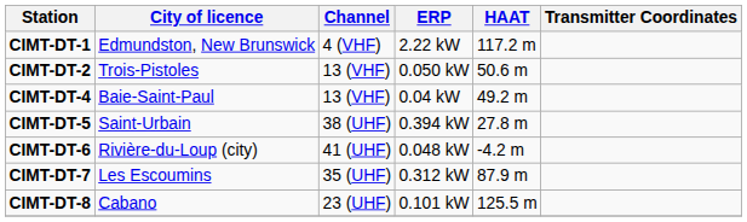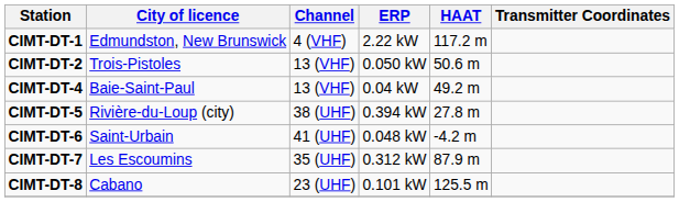 <table class="wikitable">
 <tr>
 <th>Station</th>
 <th><a href='#'>City of licence</a></th>
 <th><a href='#'>Channel</a></th>
 <th><a href='#'>ERP</a></th>
 <th><a href='#'>HAAT</a></th>
 <th>Transmitter Coordinates</th>
 </tr>
 <tr style="vertical-align: top; text-align: left;">
 <td><strong>CIMT-DT-1</strong></td>
 <td><a href='#'>Edmundston</a>, <a href='#'>New Brunswick</a><br></td>
 <td>4 (<a href='#'>VHF</a>)</td>
 <td>2.22 kW</td>
 <td>117.2 m</td>
 <td></td>
 </tr>
 <tr style="vertical-align: top; text-align: left;">
 <td><strong>CIMT-DT-2</strong></td>
 <td><a href='#'>Trois-Pistoles</a></td>
 <td>13 (<a href='#'>VHF</a>)</td>
 <td>0.050 kW</td>
 <td>50.6 m</td>
 <td></td>
 </tr>
 <tr style="vertical-align: top; text-align: left;">
 <td><strong>CIMT-DT-4</strong></td>
 <td><a href='#'>Baie-Saint-Paul</a></td>
 <td>13 (<a href='#'>VHF</a>)</td>
 <td>0.04 kW</td>
 <td>49.2 m</td>
 <td></td>
 </tr>
 <tr style="vertical-align: top; text-align: left;">
 <td><strong>CIMT-DT-5</strong></td>
-<td><a href='#'>Saint-Urbain</a></td>
+<td><a href='#'>Rivière-du-Loup</a> (city)</td>
 <td>38 (<a href='#'>UHF</a>)<br></td>
 <td>0.394 kW</td>
 <td>27.8 m</td>
 <td></td>
 </tr>
 <tr style="vertical-align: top; text-align: left;">
 <td><strong>CIMT-DT-6</strong></td>
-<td><a href='#'>Rivière-du-Loup</a> (city)</td>
+<td><a href='#'>Saint-Urbain</a></td>
 <td>41 (<a href='#'>UHF</a>)<br></td>
 <td>0.048 kW</td>
 <td>-4.2 m</td>
 <td></td>
 </tr>
 <tr style="vertical-align: top; text-align: left;">
 <td><strong>CIMT-DT-7</strong></td>
 <td><a href='#'>Les Escoumins</a></td>
 <td>35 (<a href='#'>UHF</a>)</td>
 <td>0.312 kW</td>
 <td>87.9 m</td>
 <td></td>
 </tr>
 <tr style="vertical-align: top; text-align: left;">
 <td><strong>CIMT-DT-8</strong></td>
 <td><a href='#'>Cabano</a></td>
 <td>23 (<a href='#'>UHF</a>)</td>
 <td>0.101 kW</td>
 <td>125.5 m</td>
 <td></td>
 </tr>
 <tr style="vertical-align: top; text-align: left;">
 </tr>
 </table>
